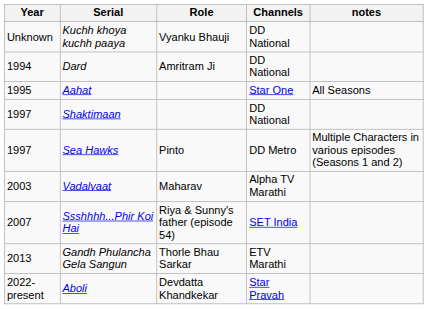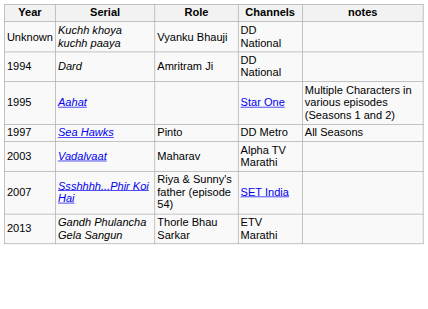 <table class="wikitable sortable">
 <tr>
 <th>Year</th>
 <th>Serial</th>
 <th>Role</th>
 <th>Channels</th>
 <th>notes</th>
 </tr>
 <tr>
 <td>Unknown</td>
 <td><em>Kuchh khoya kuchh paaya</em></td>
 <td>Vyanku Bhauji</td>
 <td>DD National</td>
 <td></td>
 </tr>
 <tr>
 <td>1994</td>
 <td><em>Dard</em></td>
 <td>Amritram Ji</td>
 <td>DD National</td>
 <td></td>
 </tr>
 <tr>
 <td>1995</td>
 <td><em><a href='#'>Aahat</a></em></td>
 <td></td>
 <td><a href='#'>Star One</a></td>
-<td>All Seasons</td>
-</tr>
-<tr>
-<td>1997</td>
-<td><em><a href='#'>Shaktimaan</a></em></td>
-<td></td>
-<td>DD National</td>
-<td></td>
+<td>Multiple Characters in various episodes (Seasons 1 and 2)</td>
 </tr>
 <tr>
 <td>1997</td>
 <td><em><a href='#'>Sea Hawks</a></em></td>
 <td>Pinto</td>
 <td>DD Metro</td>
-<td>Multiple Characters in various episodes (Seasons 1 and 2)</td>
+<td>All Seasons</td>
 </tr>
 <tr>
 <td>2003</td>
 <td><em><a href='#'>Vadalvaat</a></em></td>
 <td>Maharav</td>
 <td>Alpha TV Marathi</td>
 <td></td>
 </tr>
 <tr>
 <td>2007</td>
 <td><em><a href='#'>Ssshhhh...Phir Koi Hai</a></em></td>
 <td>Riya & Sunny's father (episode 54)</td>
 <td><a href='#'>SET India</a></td>
 <td></td>
 </tr>
 <tr>
 <td>2013</td>
 <td><em>Gandh Phulancha Gela Sangun</em></td>
 <td>Thorle Bhau Sarkar</td>
 <td>ETV Marathi</td>
 <td></td>
 </tr>
-<tr>
-<td>2022-present</td>
-<td><em><a href='#'>Aboli</a></em></td>
-<td>Devdatta Khandkekar</td>
-<td><a href='#'>Star Pravah</a></td>
-<td></td>
-</tr>
 </table>
